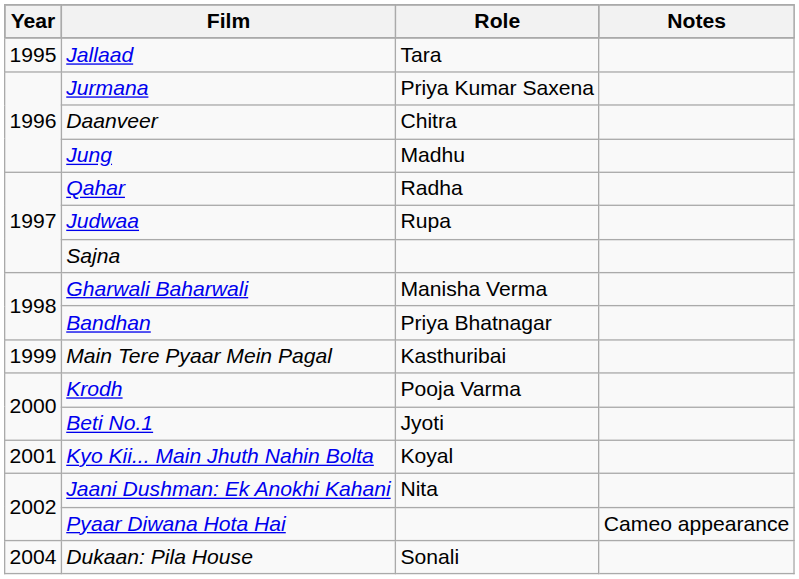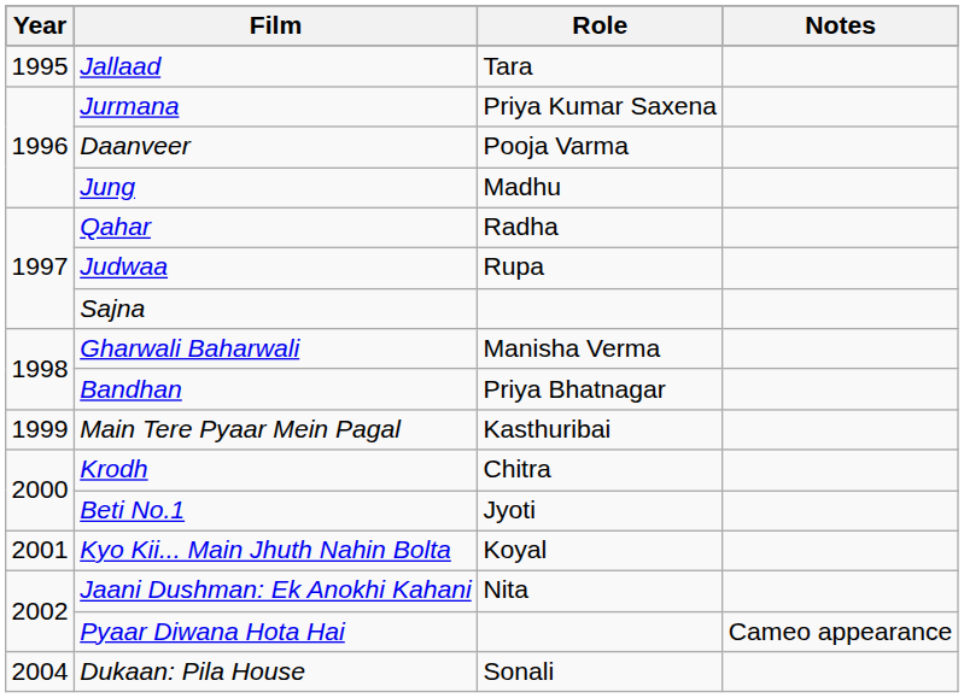 <table class="wikitable sortable">
 <tr style="background:#000;">
 <th>Year</th>
 <th>Film</th>
 <th>Role</th>
 <th class=unsortable>Notes</th>
 </tr>
 <tr>
 <td>1995</td>
 <td><em><a href='#'>Jallaad</a></em></td>
 <td>Tara</td>
 <td></td>
 </tr>
 <tr>
 <td rowspan="3">1996</td>
 <td><em><a href='#'>Jurmana</a></em></td>
 <td>Priya Kumar Saxena</td>
 <td></td>
 </tr>
 <tr>
 <td><em>Daanveer</em></td>
-<td>Chitra</td>
+<td>Pooja Varma</td>
 <td></td>
 </tr>
 <tr>
 <td><em><a href='#'>Jung</a></em></td>
 <td>Madhu</td>
 <td></td>
 </tr>
 <tr>
 <td rowspan="3">1997</td>
 <td><em><a href='#'>Qahar</a></em></td>
 <td>Radha</td>
 <td></td>
 </tr>
 <tr>
 <td><em><a href='#'>Judwaa</a></em></td>
 <td>Rupa</td>
 <td></td>
 </tr>
 <tr>
 <td><em>Sajna</em></td>
 <td></td>
 <td></td>
 </tr>
 <tr>
 <td rowspan="2">1998</td>
 <td><em><a href='#'>Gharwali Baharwali</a></em></td>
 <td>Manisha Verma</td>
 <td></td>
 </tr>
 <tr>
 <td><em><a href='#'>Bandhan</a></em></td>
 <td>Priya Bhatnagar</td>
 <td></td>
 </tr>
 <tr>
 <td>1999</td>
 <td><em>Main Tere Pyaar Mein Pagal</em></td>
 <td>Kasthuribai</td>
 <td></td>
 </tr>
 <tr>
 <td rowspan="2">2000</td>
 <td><em><a href='#'>Krodh</a></em></td>
-<td>Pooja Varma</td>
+<td>Chitra</td>
 <td></td>
 </tr>
 <tr>
 <td><em><a href='#'>Beti No.1</a></em></td>
 <td>Jyoti</td>
 <td></td>
 </tr>
 <tr>
 <td>2001</td>
 <td><em><a href='#'>Kyo Kii... Main Jhuth Nahin Bolta</a></em></td>
 <td>Koyal</td>
 <td></td>
 </tr>
 <tr>
 <td rowspan="2">2002</td>
 <td><em><a href='#'>Jaani Dushman: Ek Anokhi Kahani</a></em></td>
 <td>Nita</td>
 <td></td>
 </tr>
 <tr>
 <td><em><a href='#'>Pyaar Diwana Hota Hai</a></em></td>
 <td></td>
 <td>Cameo appearance</td>
 </tr>
 <tr>
 <td>2004</td>
 <td><em>Dukaan: Pila House</em></td>
 <td>Sonali</td>
 <td></td>
 </tr>
 </table>
